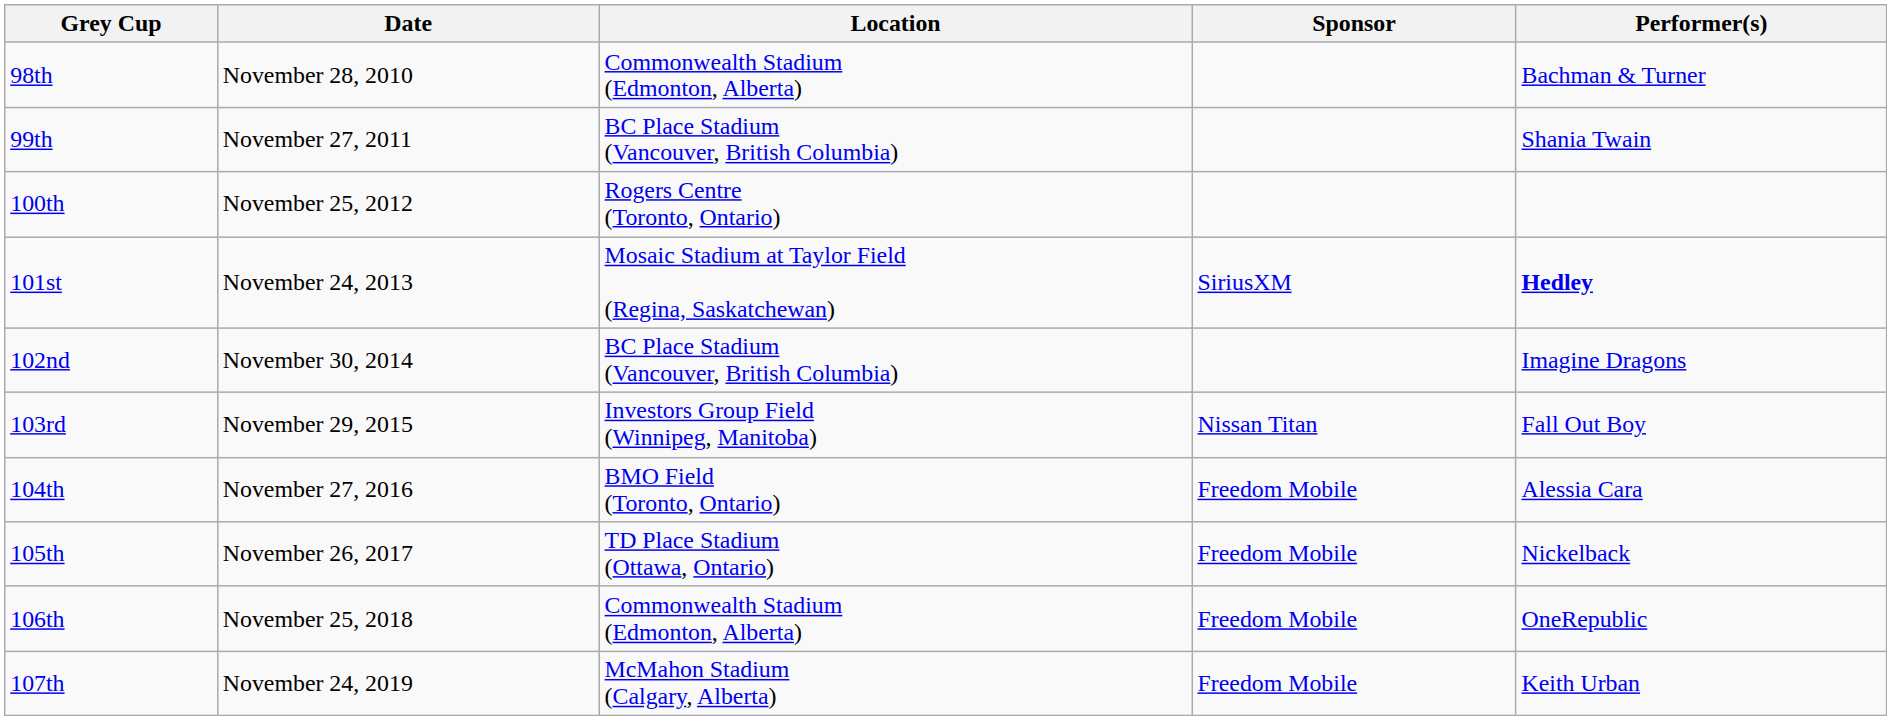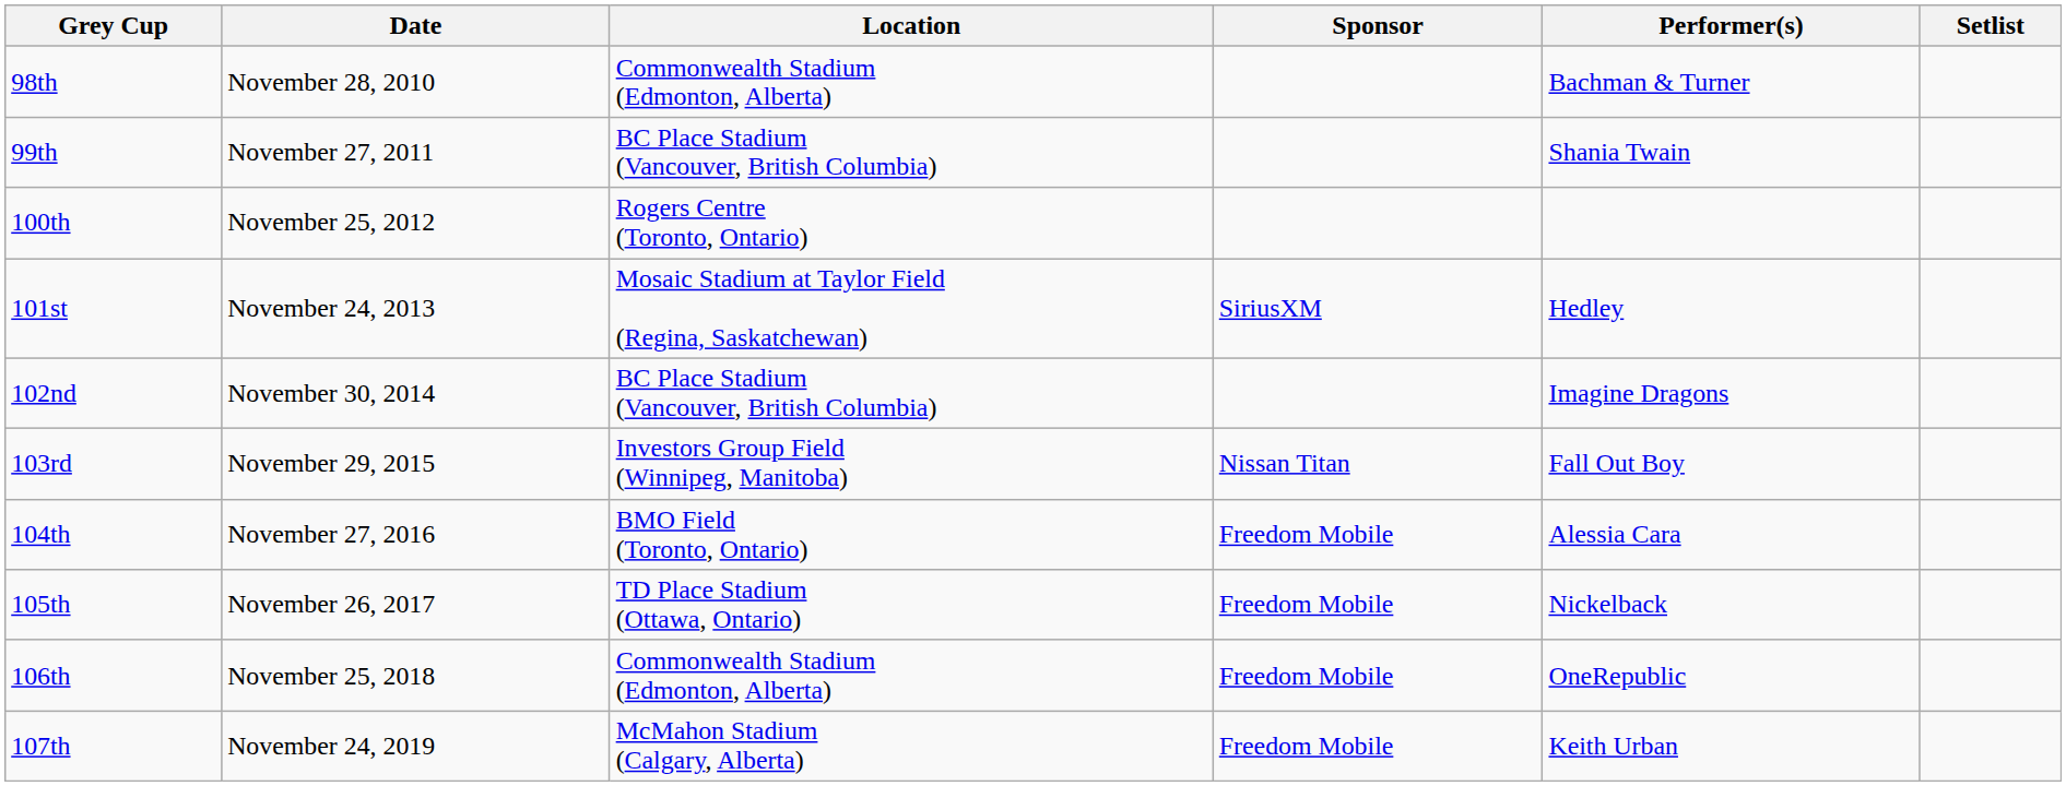 <table class="wikitable" style="width: 100%; text-align:left">
 <tr>
 <th>Grey Cup</th>
 <th>Date</th>
 <th>Location</th>
 <th>Sponsor</th>
 <th>Performer(s)</th>
+<th>Setlist</th>
 </tr>
 <tr>
 <td><a href='#'>98th</a></td>
 <td>November 28, 2010</td>
 <td><a href='#'>Commonwealth Stadium</a><br>(<a href='#'>Edmonton</a>, <a href='#'>Alberta</a>)</td>
 <td></td>
 <td><a href='#'>Bachman & Turner</a></td>
+<td></td>
 </tr>
 <tr>
 <td><a href='#'>99th</a></td>
 <td>November 27, 2011</td>
 <td><a href='#'>BC Place Stadium</a><br>(<a href='#'>Vancouver</a>, <a href='#'>British Columbia</a>)</td>
 <td></td>
 <td><a href='#'>Shania Twain</a></td>
+<td></td>
 </tr>
 <tr>
 <td><a href='#'>100th</a></td>
 <td>November 25, 2012</td>
 <td><a href='#'>Rogers Centre</a><br>(<a href='#'>Toronto</a>, <a href='#'>Ontario</a>)</td>
+<td></td>
 <td></td>
 <td></td>
 </tr>
 <tr>
 <td><a href='#'>101st</a></td>
 <td>November 24, 2013</td>
 <td><a href='#'>Mosaic Stadium at Taylor Field</a><br><br>(<a href='#'>Regina, Saskatchewan</a>)</td>
 <td><a href='#'>SiriusXM</a></td>
-<td><strong><a href='#'>Hedley</a></strong></td>
+<td><a href='#'>Hedley</a></td>
+<td></td>
 </tr>
 <tr>
 <td><a href='#'>102nd</a></td>
 <td>November 30, 2014</td>
 <td><a href='#'>BC Place Stadium</a><br>(<a href='#'>Vancouver</a>, <a href='#'>British Columbia</a>)</td>
 <td></td>
 <td><a href='#'>Imagine Dragons</a></td>
+<td></td>
 </tr>
 <tr>
 <td><a href='#'>103rd</a></td>
 <td>November 29, 2015</td>
 <td><a href='#'>Investors Group Field</a><br>(<a href='#'>Winnipeg</a>, <a href='#'>Manitoba</a>)</td>
 <td><a href='#'>Nissan Titan</a></td>
 <td><a href='#'>Fall Out Boy</a></td>
+<td></td>
 </tr>
 <tr>
 <td><a href='#'>104th</a></td>
 <td>November 27, 2016</td>
 <td><a href='#'>BMO Field</a><br>(<a href='#'>Toronto</a>, <a href='#'>Ontario</a>)</td>
 <td><a href='#'>Freedom Mobile</a></td>
 <td><a href='#'>Alessia Cara</a></td>
+<td></td>
 </tr>
 <tr>
 <td><a href='#'>105th</a></td>
 <td>November 26, 2017</td>
 <td><a href='#'>TD Place Stadium</a><br>(<a href='#'>Ottawa</a>, <a href='#'>Ontario</a>)</td>
 <td><a href='#'>Freedom Mobile</a></td>
 <td><a href='#'>Nickelback</a></td>
+<td></td>
 </tr>
 <tr>
 <td><a href='#'>106th</a></td>
 <td>November 25, 2018</td>
 <td><a href='#'>Commonwealth Stadium</a><br>(<a href='#'>Edmonton</a>, <a href='#'>Alberta</a>)</td>
 <td><a href='#'>Freedom Mobile</a></td>
 <td><a href='#'>OneRepublic</a></td>
+<td></td>
 </tr>
 <tr>
 <td><a href='#'>107th</a></td>
 <td>November 24, 2019</td>
 <td><a href='#'>McMahon Stadium</a><br>(<a href='#'>Calgary</a>, <a href='#'>Alberta</a>)</td>
 <td><a href='#'>Freedom Mobile</a></td>
 <td><a href='#'>Keith Urban</a></td>
+<td></td>
 </tr>
 </table>
